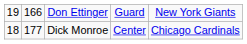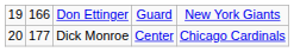 <table class="wikitable" style="text-align:center">
 <tr>
 <td>19</td>
 <td>166</td>
 <td><a href='#'>Don Ettinger</a></td>
 <td><a href='#'>Guard</a></td>
 <td><a href='#'>New York Giants</a></td>
 </tr>
 <tr>
-<td>18</td>
+<td>20</td>
 <td>177</td>
 <td>Dick Monroe</td>
 <td><a href='#'>Center</a></td>
 <td><a href='#'>Chicago Cardinals</a></td>
 </tr>
 </table>
